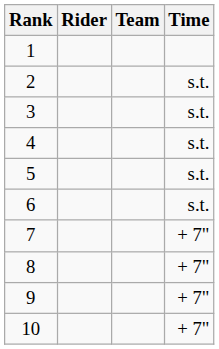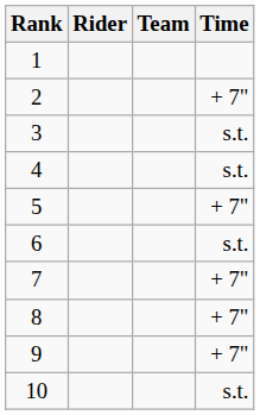 <table class="wikitable" style="font-size:95%;">
 <tr>
 <th>Rank</th>
 <th>Rider</th>
 <th>Team</th>
 <th>Time</th>
 </tr>
 <tr>
 <td align=center>1</td>
 <td> </td>
 <td></td>
 <td align="right"></td>
 </tr>
 <tr>
 <td align=center>2</td>
 <td></td>
 <td></td>
-<td align="right">s.t.</td>
+<td align="right">+ 7"</td>
 </tr>
 <tr>
 <td align=center>3</td>
 <td></td>
 <td></td>
 <td align="right">s.t.</td>
 </tr>
 <tr>
 <td align=center>4</td>
 <td></td>
 <td></td>
 <td align="right">s.t.</td>
 </tr>
 <tr>
 <td align=center>5</td>
 <td></td>
 <td></td>
-<td align="right">s.t.</td>
+<td align="right">+ 7"</td>
 </tr>
 <tr>
 <td align=center>6</td>
 <td></td>
 <td></td>
 <td align="right">s.t.</td>
 </tr>
 <tr>
 <td align=center>7</td>
 <td></td>
 <td></td>
 <td align="right">+ 7"</td>
 </tr>
 <tr>
 <td align=center>8</td>
 <td></td>
 <td></td>
 <td align="right">+ 7"</td>
 </tr>
 <tr>
 <td align=center>9</td>
 <td></td>
 <td></td>
 <td align="right">+ 7"</td>
 </tr>
 <tr>
 <td align=center>10</td>
 <td></td>
 <td></td>
-<td align="right">+ 7"</td>
+<td align="right">s.t.</td>
 </tr>
 </table>
